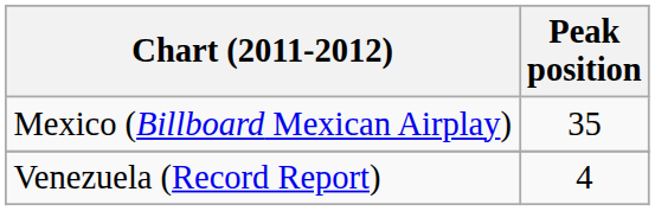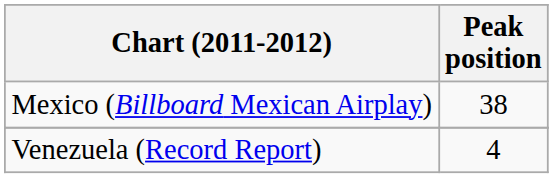 <table class="wikitable sortable">
 <tr>
 <th>Chart (2011-2012)</th>
 <th>Peak<br>position</th>
 </tr>
 <tr>
 <td>Mexico (<a href='#'><em>Billboard</em> Mexican Airplay</a>)</td>
-<td align="center">35</td>
+<td align="center">38</td>
 </tr>
 <tr>
 </tr>
 <tr>
 </tr>
 <tr>
 </tr>
 <tr>
 <td>Venezuela (<a href='#'>Record Report</a>)</td>
 <td align="center">4</td>
 </tr>
 </table>
